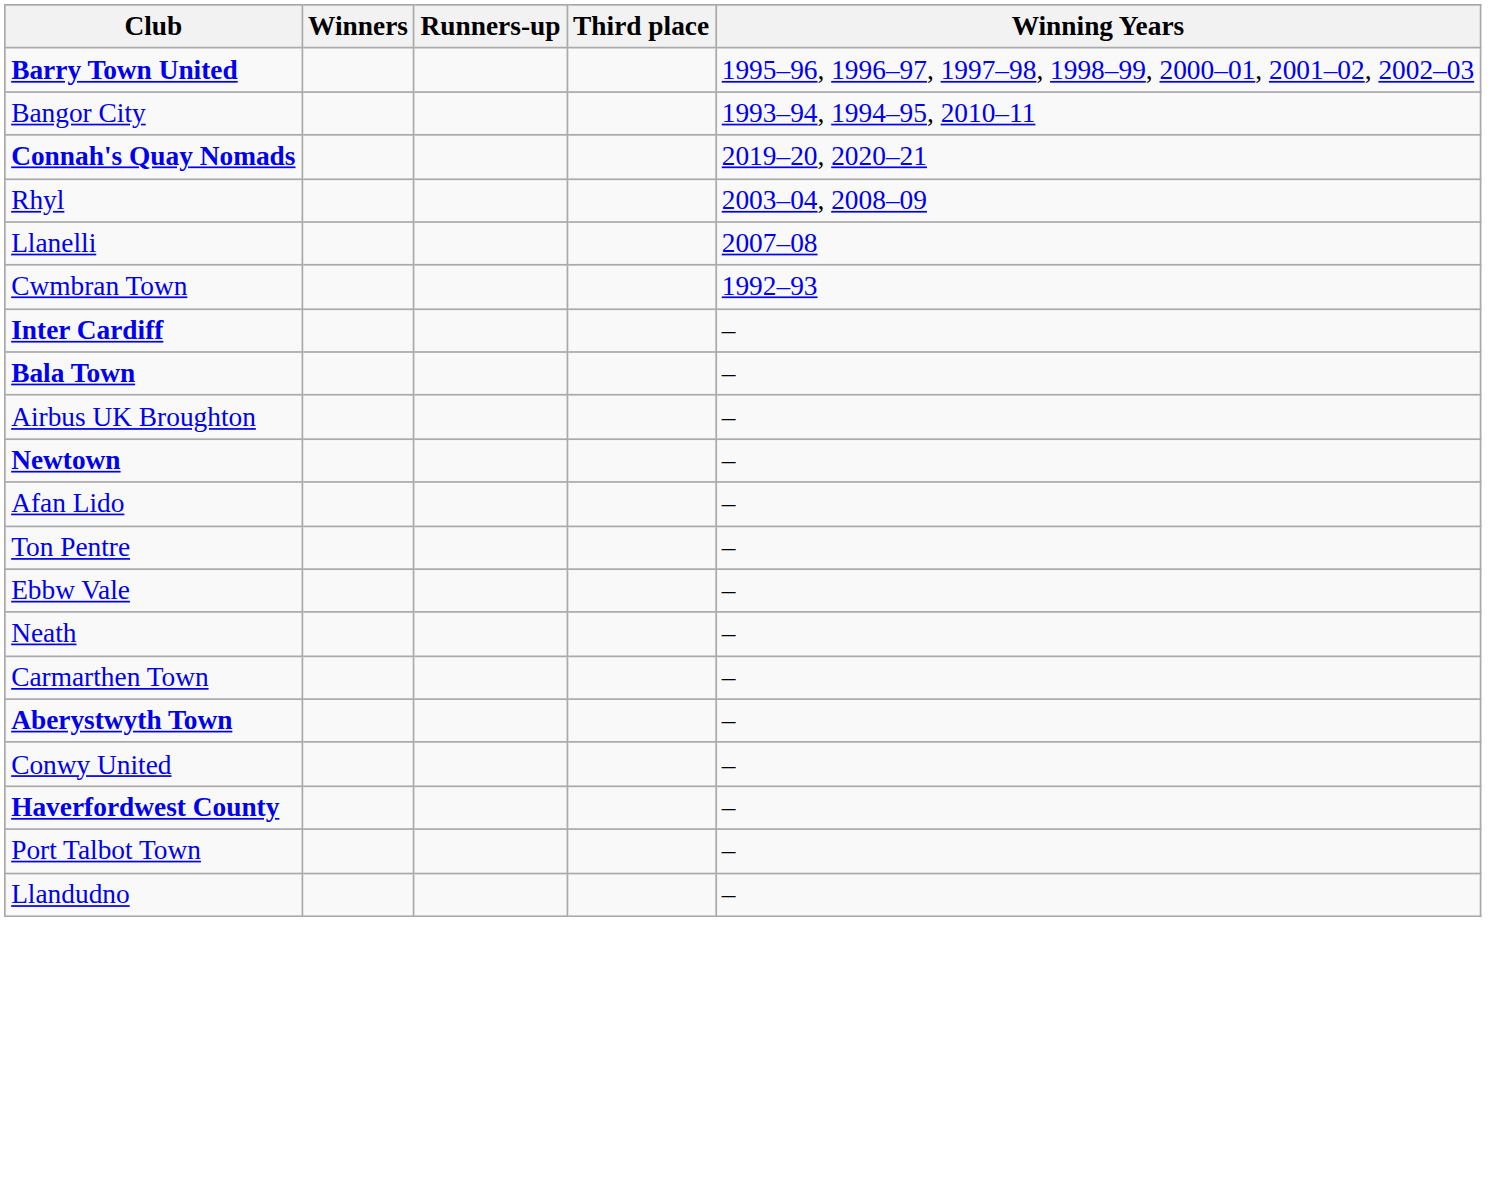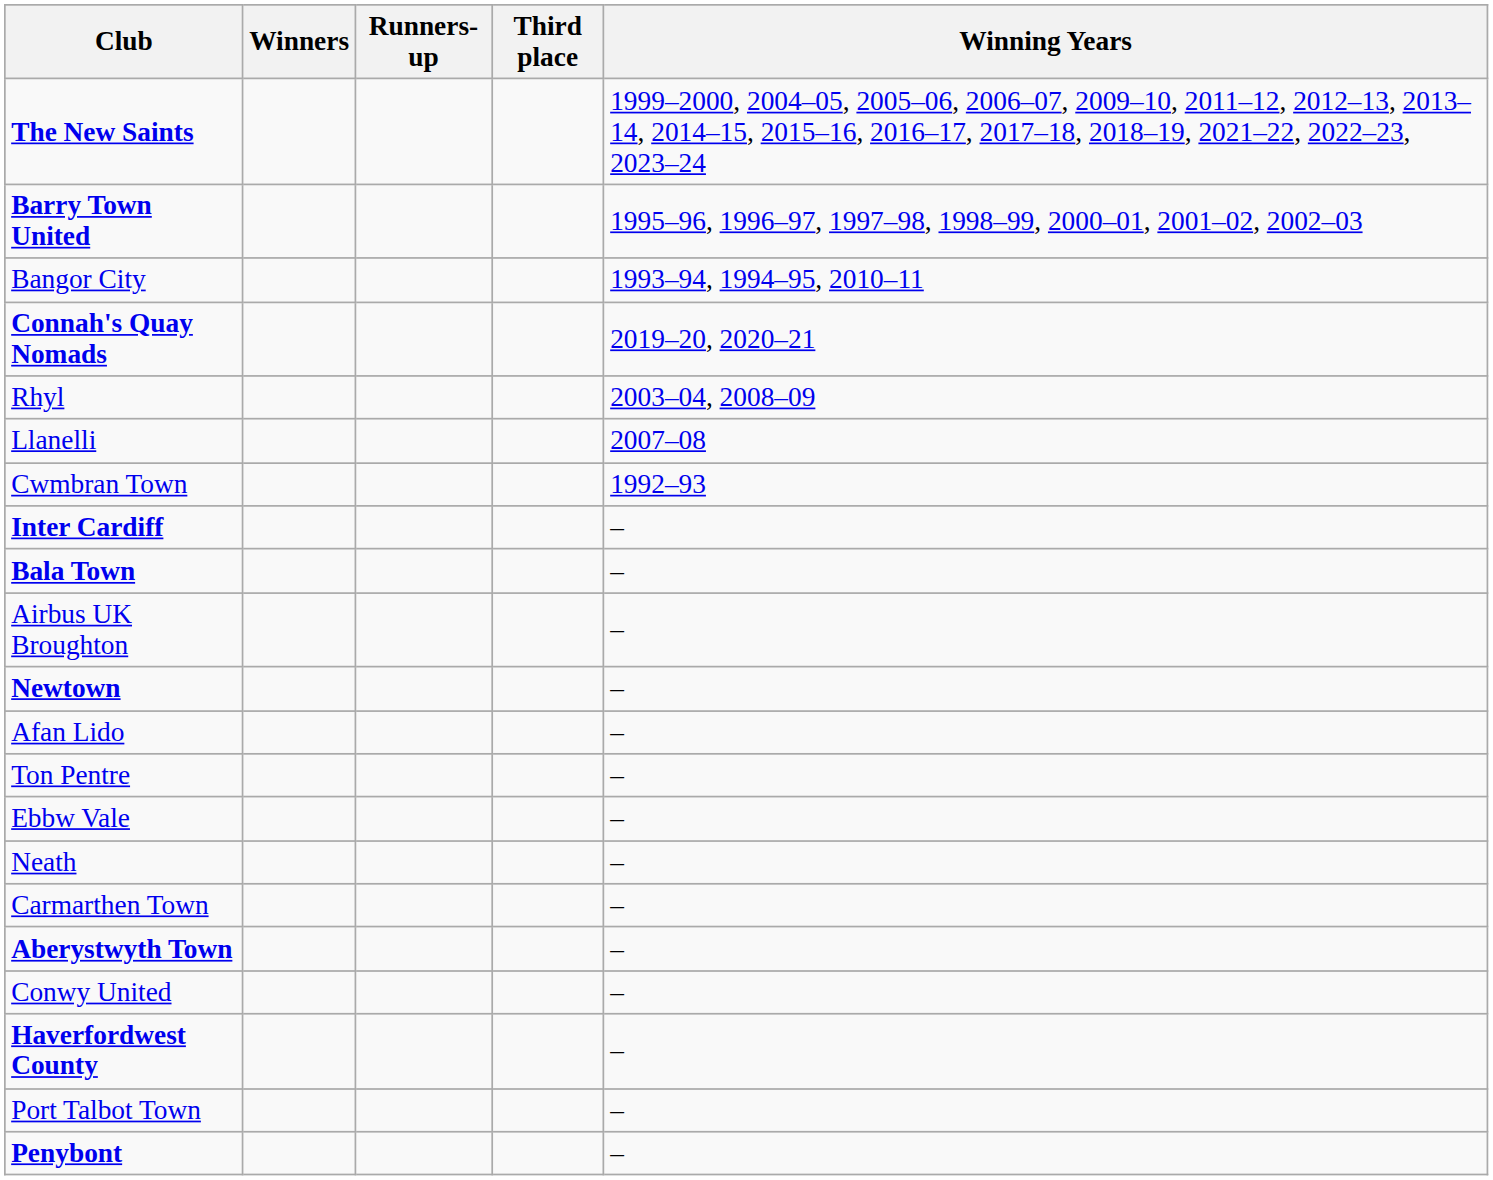 <table class="wikitable sortable">
 <tr>
 <th>Club</th>
 <th>Winners</th>
 <th>Runners-up</th>
 <th>Third place</th>
 <th>Winning Years</th>
+</tr>
+<tr>
+<td><strong><a href='#'>The New Saints</a></strong></td>
+<td></td>
+<td></td>
+<td></td>
+<td><a href='#'>1999–2000</a>, <a href='#'>2004–05</a>, <a href='#'>2005–06</a>, <a href='#'>2006–07</a>, <a href='#'>2009–10</a>, <a href='#'>2011–12</a>, <a href='#'>2012–13</a>, <a href='#'>2013–14</a>, <a href='#'>2014–15</a>, <a href='#'>2015–16</a>, <a href='#'>2016–17</a>, <a href='#'>2017–18</a>, <a href='#'>2018–19</a>, <a href='#'>2021–22</a>, <a href='#'>2022–23</a>, <a href='#'>2023–24</a></td>
 </tr>
 <tr>
 <td><strong><a href='#'>Barry Town United</a></strong></td>
 <td></td>
 <td></td>
 <td></td>
 <td><a href='#'>1995–96</a>, <a href='#'>1996–97</a>, <a href='#'>1997–98</a>, <a href='#'>1998–99</a>, <a href='#'>2000–01</a>, <a href='#'>2001–02</a>, <a href='#'>2002–03</a></td>
 </tr>
 <tr>
 <td><a href='#'>Bangor City</a></td>
 <td></td>
 <td></td>
 <td></td>
 <td><a href='#'>1993–94</a>, <a href='#'>1994–95</a>, <a href='#'>2010–11</a></td>
 </tr>
 <tr>
 <td><strong><a href='#'>Connah's Quay Nomads</a></strong></td>
 <td></td>
 <td></td>
 <td></td>
 <td><a href='#'>2019–20</a>, <a href='#'>2020–21</a></td>
 </tr>
 <tr>
 <td><a href='#'>Rhyl</a></td>
 <td></td>
 <td></td>
 <td></td>
 <td><a href='#'>2003–04</a>, <a href='#'>2008–09</a></td>
 </tr>
 <tr>
 <td><a href='#'>Llanelli</a></td>
 <td></td>
 <td></td>
 <td></td>
 <td><a href='#'>2007–08</a></td>
 </tr>
 <tr>
 <td><a href='#'>Cwmbran Town</a></td>
 <td></td>
 <td></td>
 <td></td>
 <td><a href='#'>1992–93</a></td>
 </tr>
 <tr>
 <td><strong><a href='#'>Inter Cardiff</a></strong></td>
 <td></td>
 <td></td>
 <td></td>
 <td>–</td>
 </tr>
 <tr>
 <td><strong><a href='#'>Bala Town</a></strong></td>
 <td></td>
 <td></td>
 <td></td>
 <td>–</td>
 </tr>
 <tr>
 <td><a href='#'>Airbus UK Broughton</a></td>
 <td></td>
 <td></td>
 <td></td>
 <td>–</td>
 </tr>
 <tr>
 <td><strong><a href='#'>Newtown</a></strong></td>
 <td></td>
 <td></td>
 <td></td>
 <td>–</td>
 </tr>
 <tr>
 <td><a href='#'>Afan Lido</a></td>
 <td></td>
 <td></td>
 <td></td>
 <td>–</td>
 </tr>
 <tr>
 <td><a href='#'>Ton Pentre</a></td>
 <td></td>
 <td></td>
 <td></td>
 <td>–</td>
 </tr>
 <tr>
 <td><a href='#'>Ebbw Vale</a></td>
 <td></td>
 <td></td>
 <td></td>
 <td>–</td>
 </tr>
 <tr>
 <td><a href='#'>Neath</a></td>
 <td></td>
 <td></td>
 <td></td>
 <td>–</td>
 </tr>
 <tr>
 <td><a href='#'>Carmarthen Town</a></td>
 <td></td>
 <td></td>
 <td></td>
 <td>–</td>
 </tr>
 <tr>
 <td><strong><a href='#'>Aberystwyth Town</a></strong></td>
 <td></td>
 <td></td>
 <td></td>
 <td>–</td>
 </tr>
 <tr>
 <td><a href='#'>Conwy United</a></td>
 <td></td>
 <td></td>
 <td></td>
 <td>–</td>
 </tr>
 <tr>
 <td><strong><a href='#'>Haverfordwest County</a></strong></td>
 <td></td>
 <td></td>
 <td></td>
 <td>–</td>
 </tr>
 <tr>
 <td><a href='#'>Port Talbot Town</a></td>
 <td></td>
 <td></td>
 <td></td>
 <td>–</td>
 </tr>
 <tr>
-<td><a href='#'>Llandudno</a></td>
+<td><strong><a href='#'>Penybont</a></strong></td>
 <td></td>
 <td></td>
 <td></td>
 <td>–</td>
 </tr>
 </table>
